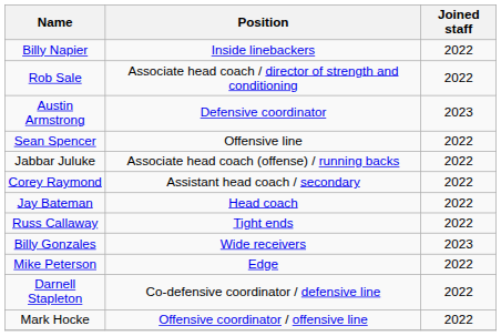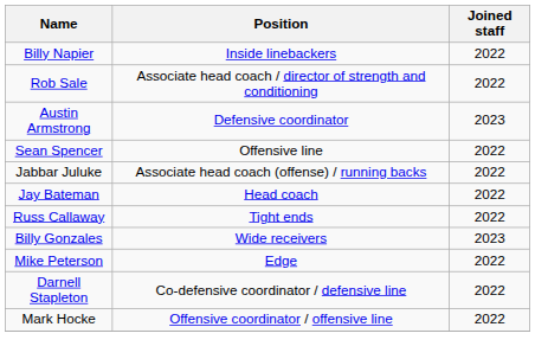 <table class="wikitable">
 <tr>
 <th>Name</th>
 <th>Position</th>
 <th>Joined staff</th>
 </tr>
 <tr align="center">
 <td><a href='#'>Billy Napier</a></td>
 <td><a href='#'>Inside linebackers</a></td>
 <td>2022</td>
 </tr>
 <tr align="center">
 <td><a href='#'>Rob Sale</a></td>
 <td>Associate head coach / <a href='#'>director of strength and conditioning</a></td>
 <td>2022</td>
 </tr>
 <tr align="center">
 <td><a href='#'>Austin Armstrong</a></td>
 <td><a href='#'>Defensive coordinator</a></td>
 <td>2023</td>
 </tr>
 <tr align="center">
 <td><a href='#'>Sean Spencer</a></td>
 <td>Offensive line</td>
 <td>2022</td>
 </tr>
 <tr align="center">
 <td>Jabbar Juluke</td>
 <td>Associate head coach (offense) / <a href='#'>running backs</a></td>
-<td>2022</td>
-</tr>
-<tr align="center">
-<td><a href='#'>Corey Raymond</a></td>
-<td>Assistant head coach / <a href='#'>secondary</a></td>
 <td>2022</td>
 </tr>
 <tr align="center">
 <td><a href='#'>Jay Bateman</a></td>
 <td><a href='#'>Head coach</a></td>
 <td>2022</td>
 </tr>
 <tr align="center">
 <td><a href='#'>Russ Callaway</a></td>
 <td><a href='#'>Tight ends</a></td>
 <td>2022</td>
 </tr>
 <tr align="center">
 <td><a href='#'>Billy Gonzales</a></td>
 <td><a href='#'>Wide receivers</a></td>
 <td>2023</td>
 </tr>
 <tr align="center">
 <td><a href='#'>Mike Peterson</a></td>
 <td><a href='#'>Edge</a></td>
 <td>2022</td>
 </tr>
 <tr align="center">
 <td><a href='#'>Darnell Stapleton</a></td>
 <td>Co-defensive coordinator / <a href='#'>defensive line</a></td>
 <td>2022</td>
 </tr>
 <tr align="center">
 <td>Mark Hocke</td>
 <td><a href='#'>Offensive coordinator</a> / <a href='#'>offensive line</a></td>
 <td>2022</td>
 </tr>
 <tr align="center">
 </tr>
 </table>
